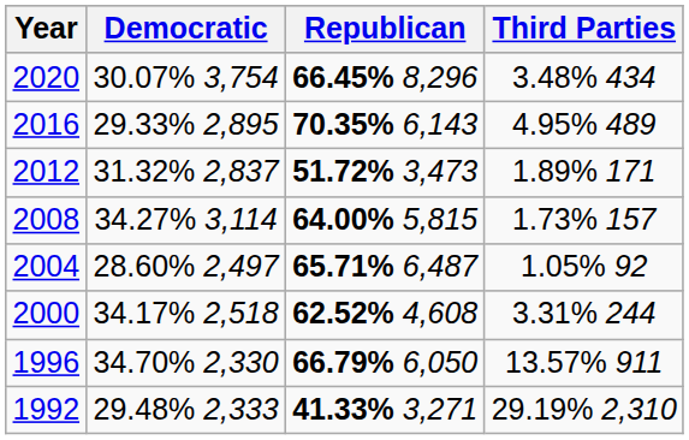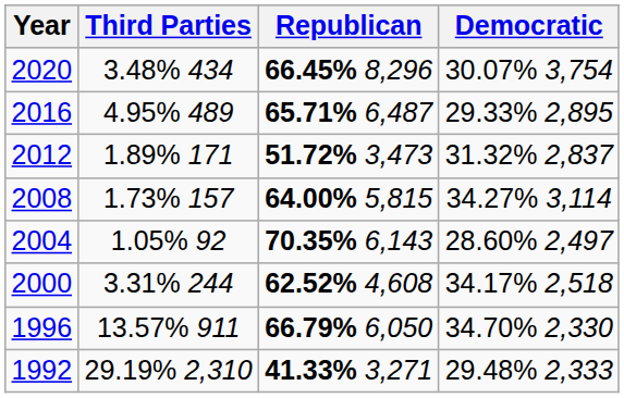 <table class="wikitable">
 <tr style="background:lightgrey;">
 <th>Year</th>
+<th><a href='#'>Third Parties</a></th>
+<th><a href='#'>Republican</a></th>
 <th><a href='#'>Democratic</a></th>
-<th><a href='#'>Republican</a></th>
-<th><a href='#'>Third Parties</a></th>
 </tr>
 <tr>
 <td align="center" ><a href='#'>2020</a></td>
+<td align="center" >3.48% <em>434</em></td>
+<td align="center" ><strong>66.45%</strong> <em>8,296</em></td>
 <td align="center" >30.07% <em>3,754</em></td>
-<td align="center" ><strong>66.45%</strong> <em>8,296</em></td>
-<td align="center" >3.48% <em>434</em></td>
 </tr>
 <tr>
 <td align="center" ><a href='#'>2016</a></td>
+<td align="center" >4.95% <em>489</em></td>
+<td align="center" ><strong>65.71%</strong> <em>6,487</em></td>
 <td align="center" >29.33% <em>2,895</em></td>
-<td align="center" ><strong>70.35%</strong> <em>6,143</em></td>
-<td align="center" >4.95% <em>489</em></td>
 </tr>
 <tr>
 <td align="center" ><a href='#'>2012</a></td>
+<td align="center" >1.89% <em>171</em></td>
+<td align="center" ><strong>51.72%</strong> <em>3,473</em></td>
 <td align="center" >31.32% <em>2,837</em></td>
-<td align="center" ><strong>51.72%</strong> <em>3,473</em></td>
-<td align="center" >1.89% <em>171</em></td>
 </tr>
 <tr>
 <td align="center" ><a href='#'>2008</a></td>
+<td align="center" >1.73% <em>157</em></td>
+<td align="center" ><strong>64.00%</strong> <em>5,815</em></td>
 <td align="center" >34.27% <em>3,114</em></td>
-<td align="center" ><strong>64.00%</strong> <em>5,815</em></td>
-<td align="center" >1.73% <em>157</em></td>
 </tr>
 <tr>
 <td align="center" ><a href='#'>2004</a></td>
+<td align="center" >1.05% <em>92</em></td>
+<td align="center" ><strong>70.35%</strong> <em>6,143</em></td>
 <td align="center" >28.60% <em>2,497</em></td>
-<td align="center" ><strong>65.71%</strong> <em>6,487</em></td>
-<td align="center" >1.05% <em>92</em></td>
 </tr>
 <tr>
 <td align="center" ><a href='#'>2000</a></td>
+<td align="center" >3.31% <em>244</em></td>
+<td align="center" ><strong>62.52%</strong> <em>4,608</em></td>
 <td align="center" >34.17% <em>2,518</em></td>
-<td align="center" ><strong>62.52%</strong> <em>4,608</em></td>
-<td align="center" >3.31% <em>244</em></td>
 </tr>
 <tr>
 <td align="center" ><a href='#'>1996</a></td>
+<td align="center" >13.57% <em>911</em></td>
+<td align="center" ><strong>66.79%</strong> <em>6,050</em></td>
 <td align="center" >34.70% <em>2,330</em></td>
-<td align="center" ><strong>66.79%</strong> <em>6,050</em></td>
-<td align="center" >13.57% <em>911</em></td>
 </tr>
 <tr>
 <td align="center" ><a href='#'>1992</a></td>
+<td align="center" >29.19% <em>2,310</em></td>
+<td align="center" ><strong>41.33%</strong> <em>3,271</em></td>
 <td align="center" >29.48% <em>2,333</em></td>
-<td align="center" ><strong>41.33%</strong> <em>3,271</em></td>
-<td align="center" >29.19% <em>2,310</em></td>
 </tr>
 </table>
